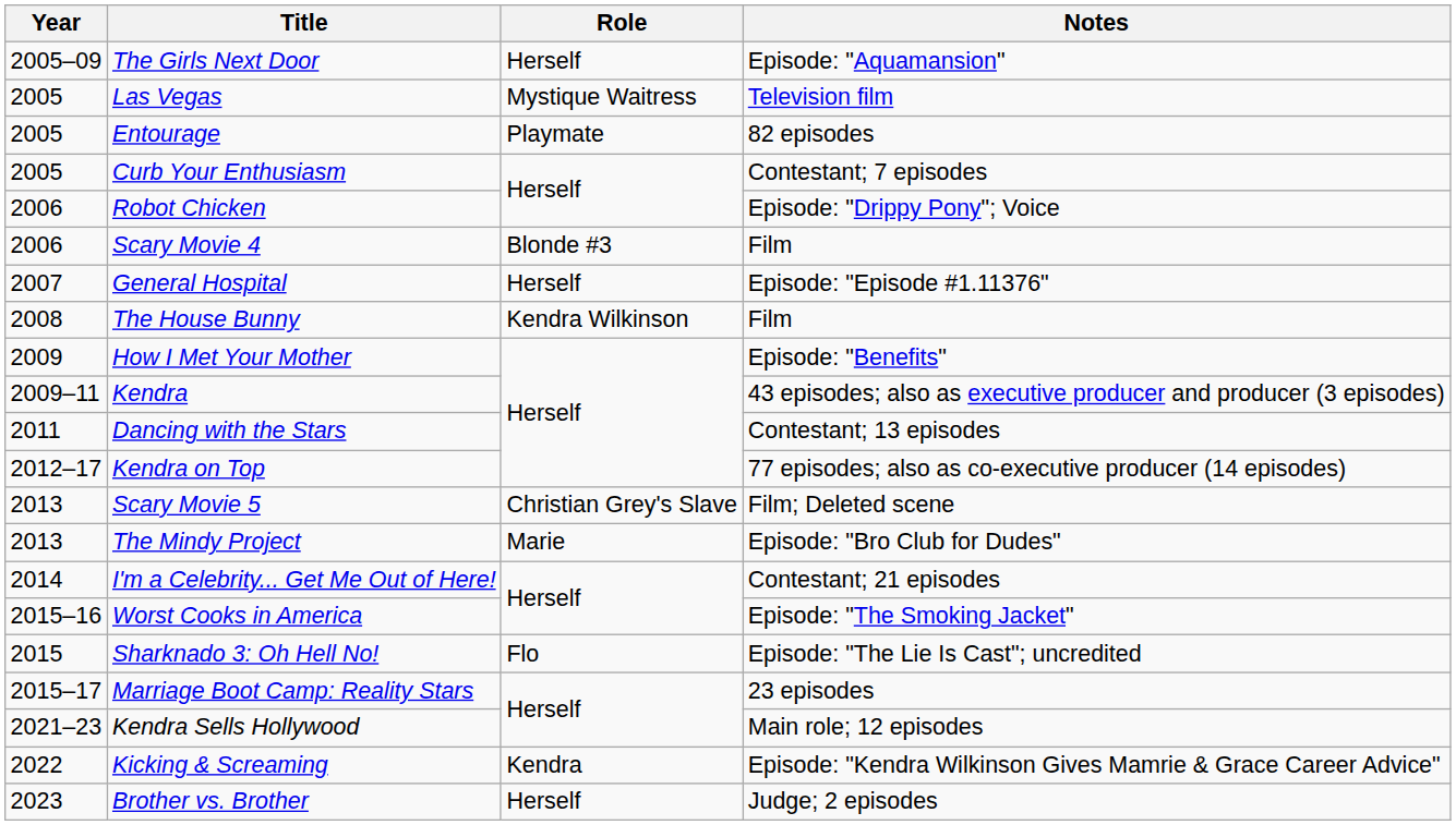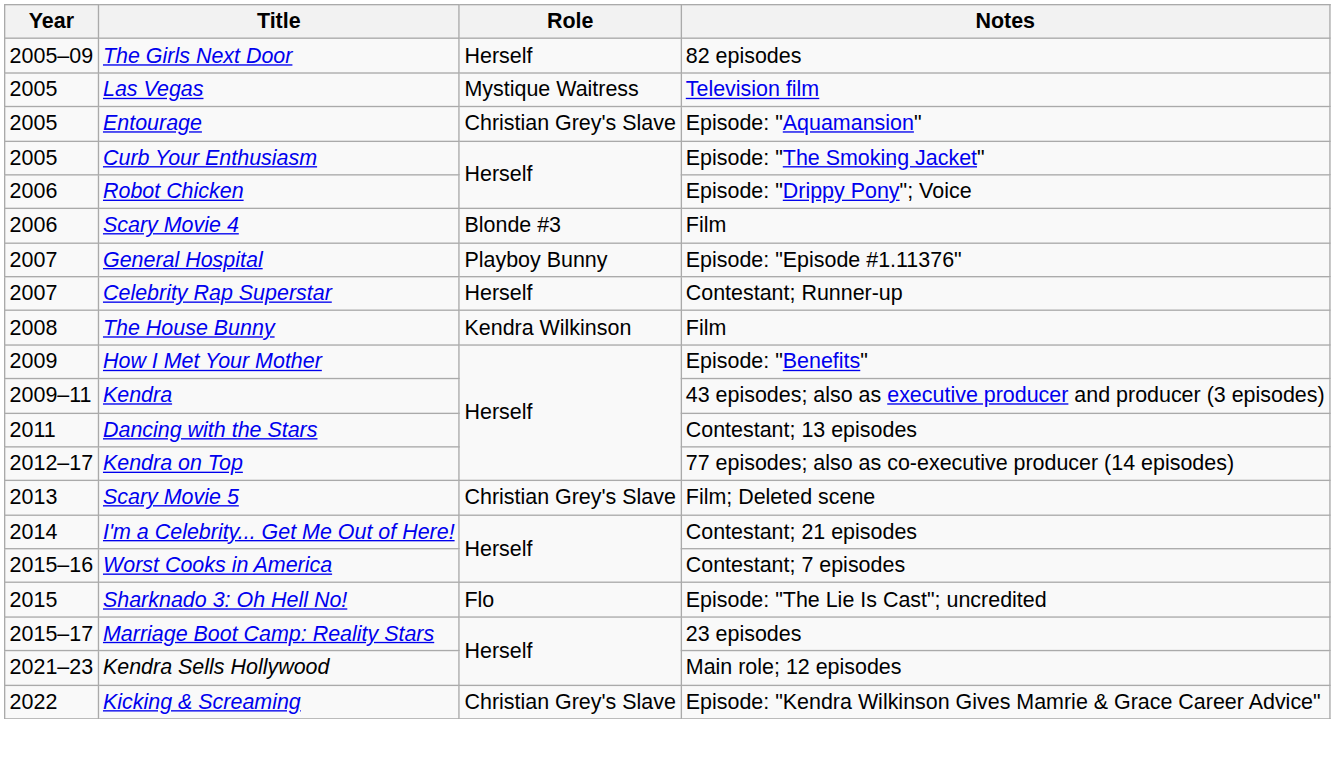 <table class="wikitable">
 <tr>
 <th>Year</th>
 <th>Title</th>
 <th>Role</th>
 <th>Notes</th>
 </tr>
 <tr>
 <td>2005–09</td>
 <td><em><a href='#'>The Girls Next Door</a></em></td>
 <td>Herself</td>
-<td>Episode: "<a href='#'>Aquamansion</a>"</td>
+<td>82 episodes</td>
 </tr>
 <tr>
 <td>2005</td>
 <td><em><a href='#'>Las Vegas</a></em></td>
 <td>Mystique Waitress</td>
 <td><a href='#'>Television film</a></td>
 </tr>
 <tr>
 <td>2005</td>
 <td><em><a href='#'>Entourage</a></em></td>
-<td>Playmate</td>
-<td>82 episodes</td>
+<td>Christian Grey's Slave</td>
+<td>Episode: "<a href='#'>Aquamansion</a>"</td>
 </tr>
 <tr>
 <td>2005</td>
 <td><em><a href='#'>Curb Your Enthusiasm</a></em></td>
 <td rowspan="2">Herself</td>
-<td>Contestant; 7 episodes</td>
+<td>Episode: "<a href='#'>The Smoking Jacket</a>"</td>
 </tr>
 <tr>
 <td>2006</td>
 <td><em><a href='#'>Robot Chicken</a></em></td>
 <td>Episode: "<a href='#'>Drippy Pony</a>"; Voice</td>
 </tr>
 <tr>
 <td>2006</td>
 <td><em><a href='#'>Scary Movie 4</a></em></td>
 <td>Blonde #3</td>
 <td>Film</td>
 </tr>
 <tr>
 <td>2007</td>
 <td><em><a href='#'>General Hospital</a></em></td>
+<td>Playboy Bunny</td>
+<td>Episode: "Episode #1.11376"</td>
+</tr>
+<tr>
+<td>2007</td>
+<td><em><a href='#'>Celebrity Rap Superstar</a></em></td>
 <td>Herself</td>
-<td>Episode: "Episode #1.11376"</td>
+<td>Contestant; Runner-up</td>
 </tr>
 <tr>
 <td>2008</td>
 <td><em><a href='#'>The House Bunny</a></em></td>
 <td>Kendra Wilkinson</td>
 <td>Film</td>
 </tr>
 <tr>
 <td>2009</td>
 <td><em><a href='#'>How I Met Your Mother</a></em></td>
 <td rowspan="4">Herself</td>
 <td>Episode: "<a href='#'>Benefits</a>"</td>
 </tr>
 <tr>
 <td>2009–11</td>
 <td><em><a href='#'>Kendra</a></em></td>
 <td>43 episodes; also as <a href='#'>executive producer</a> and producer (3 episodes)</td>
 </tr>
 <tr>
 <td>2011</td>
 <td><em><a href='#'>Dancing with the Stars</a></em></td>
 <td>Contestant; 13 episodes</td>
 </tr>
 <tr>
 <td>2012–17</td>
 <td><em><a href='#'>Kendra on Top</a></em></td>
 <td>77 episodes; also as co-executive producer (14 episodes)</td>
 </tr>
 <tr>
 <td>2013</td>
 <td><em><a href='#'>Scary Movie 5</a></em></td>
 <td>Christian Grey's Slave</td>
 <td>Film; Deleted scene</td>
 </tr>
 <tr>
-<td>2013</td>
-<td><em><a href='#'>The Mindy Project</a></em></td>
-<td>Marie</td>
-<td>Episode: "Bro Club for Dudes"</td>
-</tr>
-<tr>
 <td>2014</td>
 <td><em><a href='#'>I'm a Celebrity... Get Me Out of Here!</a></em></td>
 <td rowspan="2">Herself</td>
 <td>Contestant; 21 episodes</td>
 </tr>
 <tr>
 <td>2015–16</td>
 <td><em><a href='#'>Worst Cooks in America</a></em></td>
-<td>Episode: "<a href='#'>The Smoking Jacket</a>"</td>
+<td>Contestant; 7 episodes</td>
 </tr>
 <tr>
 <td>2015</td>
 <td><em><a href='#'>Sharknado 3: Oh Hell No!</a></em></td>
 <td>Flo</td>
 <td>Episode: "The Lie Is Cast"; uncredited</td>
 </tr>
 <tr>
 <td>2015–17</td>
 <td><em><a href='#'>Marriage Boot Camp: Reality Stars</a></em></td>
 <td rowspan="2">Herself</td>
 <td>23 episodes</td>
 </tr>
 <tr>
 <td>2021–23</td>
 <td><em>Kendra Sells Hollywood</em></td>
 <td>Main role; 12 episodes</td>
 </tr>
 <tr>
 <td>2022</td>
 <td><em><a href='#'>Kicking & Screaming</a></em></td>
-<td>Kendra</td>
+<td>Christian Grey's Slave</td>
 <td>Episode: "Kendra Wilkinson Gives Mamrie & Grace Career Advice"</td>
 </tr>
-<tr>
-<td>2023</td>
-<td><em><a href='#'>Brother vs. Brother</a></em></td>
-<td>Herself</td>
-<td>Judge; 2 episodes</td>
-</tr>
 </table>
